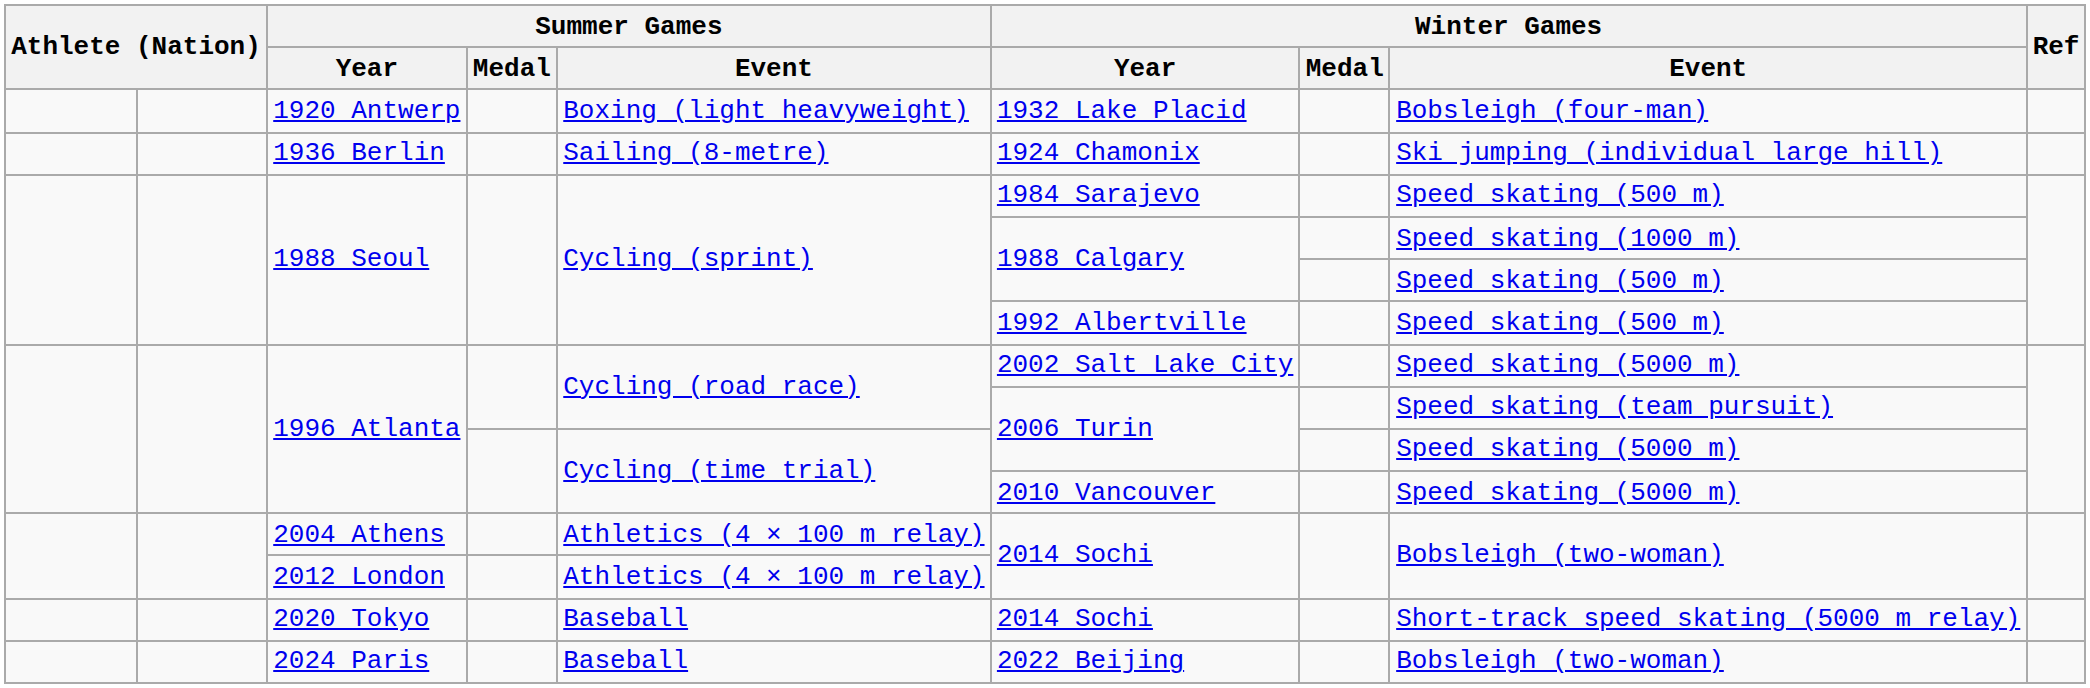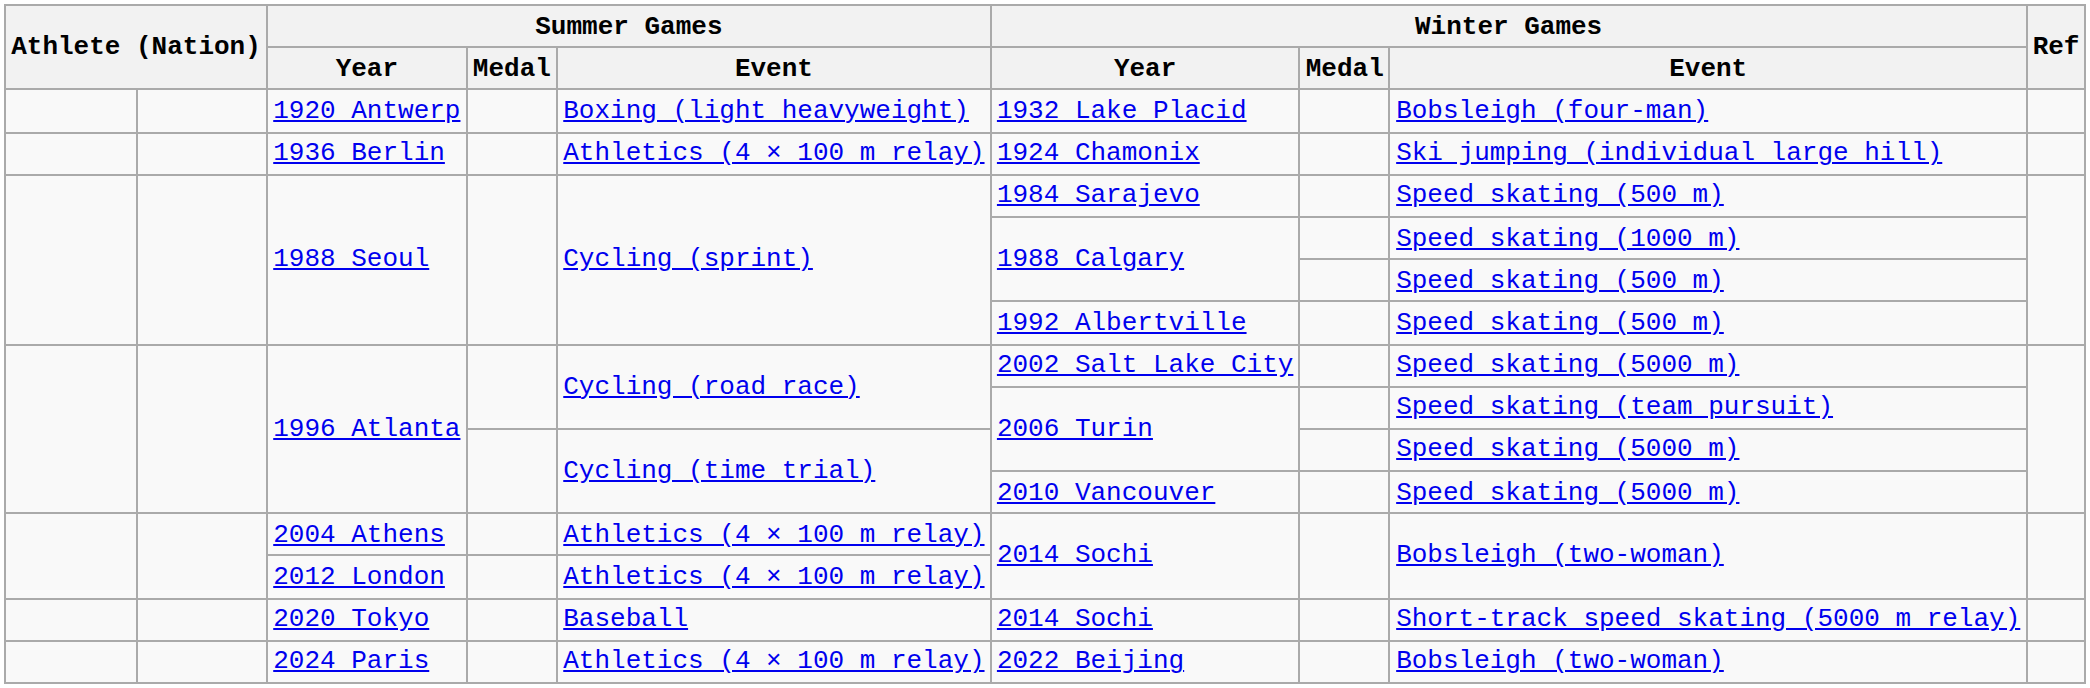 <table class="wikitable">
 <tr>
 <th colspan=2 rowspan=2>Athlete (Nation)</th>
 <th colspan="3">Summer Games</th>
 <th colspan=3>Winter Games</th>
 <th rowspan=2>Ref</th>
 </tr>
 <tr>
 <th>Year</th>
 <th>Medal</th>
 <th>Event</th>
 <th>Year</th>
 <th>Medal</th>
 <th>Event</th>
 </tr>
 <tr>
 <td></td>
 <td></td>
 <td><a href='#'>1920 Antwerp</a></td>
 <td></td>
 <td><a href='#'>Boxing (light heavyweight)</a></td>
 <td><a href='#'>1932 Lake Placid</a></td>
 <td></td>
 <td><a href='#'>Bobsleigh (four-man)</a></td>
 <td align=center></td>
 </tr>
 <tr>
 <td></td>
 <td></td>
 <td><a href='#'>1936 Berlin</a></td>
 <td></td>
-<td><a href='#'>Sailing (8-metre)</a></td>
+<td><a href='#'>Athletics (4 × 100 m relay)</a></td>
 <td><a href='#'>1924 Chamonix</a></td>
 <td></td>
 <td><a href='#'>Ski jumping (individual large hill)</a></td>
 <td align=center></td>
 </tr>
 <tr>
 <td rowspan="4"></td>
 <td rowspan="4"></td>
 <td rowspan="4"><a href='#'>1988 Seoul</a></td>
 <td rowspan="4"></td>
 <td rowspan="4"><a href='#'>Cycling (sprint)</a></td>
 <td><a href='#'>1984 Sarajevo</a></td>
 <td></td>
 <td><a href='#'>Speed skating (500 m)</a></td>
 <td rowspan=4 align=center></td>
 </tr>
 <tr>
 <td rowspan="2"><a href='#'>1988 Calgary</a></td>
 <td></td>
 <td><a href='#'>Speed skating (1000 m)</a></td>
 </tr>
 <tr>
 <td></td>
 <td><a href='#'>Speed skating (500 m)</a></td>
 </tr>
 <tr>
 <td><a href='#'>1992 Albertville</a></td>
 <td></td>
 <td><a href='#'>Speed skating (500 m)</a></td>
 </tr>
 <tr>
 <td rowspan="4"></td>
 <td rowspan="4"></td>
 <td rowspan="4"><a href='#'>1996 Atlanta</a></td>
 <td rowspan="2"></td>
 <td rowspan="2"><a href='#'>Cycling (road race)</a></td>
 <td><a href='#'>2002 Salt Lake City</a></td>
 <td></td>
 <td><a href='#'>Speed skating (5000 m)</a></td>
 <td rowspan=4 align=center></td>
 </tr>
 <tr>
 <td rowspan="2"><a href='#'>2006 Turin</a></td>
 <td></td>
 <td><a href='#'>Speed skating (team pursuit)</a></td>
 </tr>
 <tr>
 <td rowspan="2"></td>
 <td rowspan="2"><a href='#'>Cycling (time trial)</a></td>
 <td></td>
 <td><a href='#'>Speed skating (5000 m)</a></td>
 </tr>
 <tr>
 <td><a href='#'>2010 Vancouver</a></td>
 <td></td>
 <td><a href='#'>Speed skating (5000 m)</a></td>
 </tr>
 <tr>
 <td rowspan="2"></td>
 <td rowspan="2"></td>
 <td><a href='#'>2004 Athens</a></td>
 <td></td>
 <td><a href='#'>Athletics (4 × 100 m relay)</a></td>
 <td rowspan="2"><a href='#'>2014 Sochi</a></td>
 <td rowspan="2"></td>
 <td rowspan="2"><a href='#'>Bobsleigh (two-woman)</a></td>
 <td rowspan=2 align=center></td>
 </tr>
 <tr>
 <td><a href='#'>2012 London</a></td>
 <td></td>
 <td><a href='#'>Athletics (4 × 100 m relay)</a></td>
 </tr>
 <tr>
 <td></td>
 <td></td>
 <td><a href='#'>2020 Tokyo</a></td>
 <td></td>
 <td><a href='#'>Baseball</a></td>
 <td><a href='#'>2014 Sochi</a></td>
 <td></td>
 <td><a href='#'>Short-track speed skating (5000 m relay)</a></td>
 <td></td>
 </tr>
 <tr>
 <td></td>
 <td></td>
 <td><a href='#'>2024 Paris</a></td>
 <td></td>
-<td><a href='#'>Baseball</a></td>
+<td><a href='#'>Athletics (4 × 100 m relay)</a></td>
 <td><a href='#'>2022 Beijing</a></td>
 <td></td>
 <td><a href='#'>Bobsleigh (two-woman)</a></td>
 <td align=center></td>
 </tr>
 </table>
